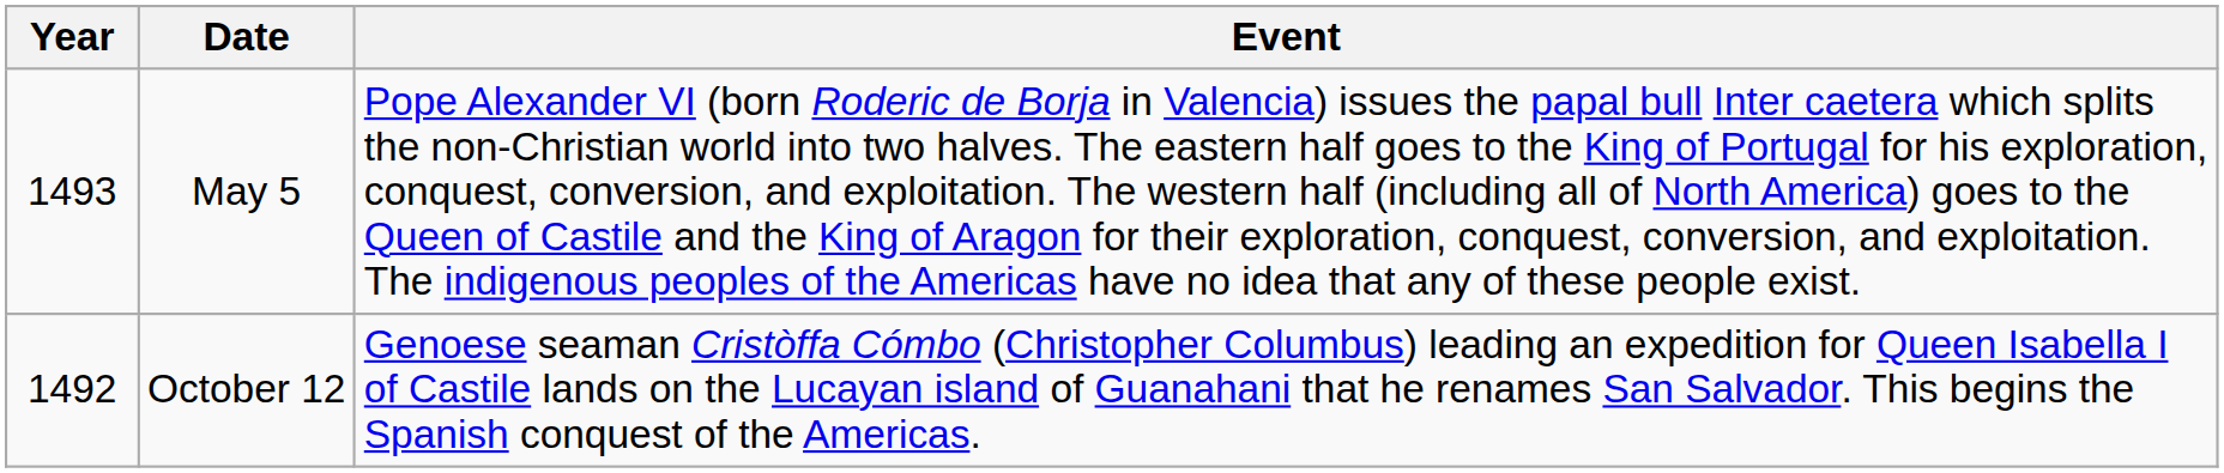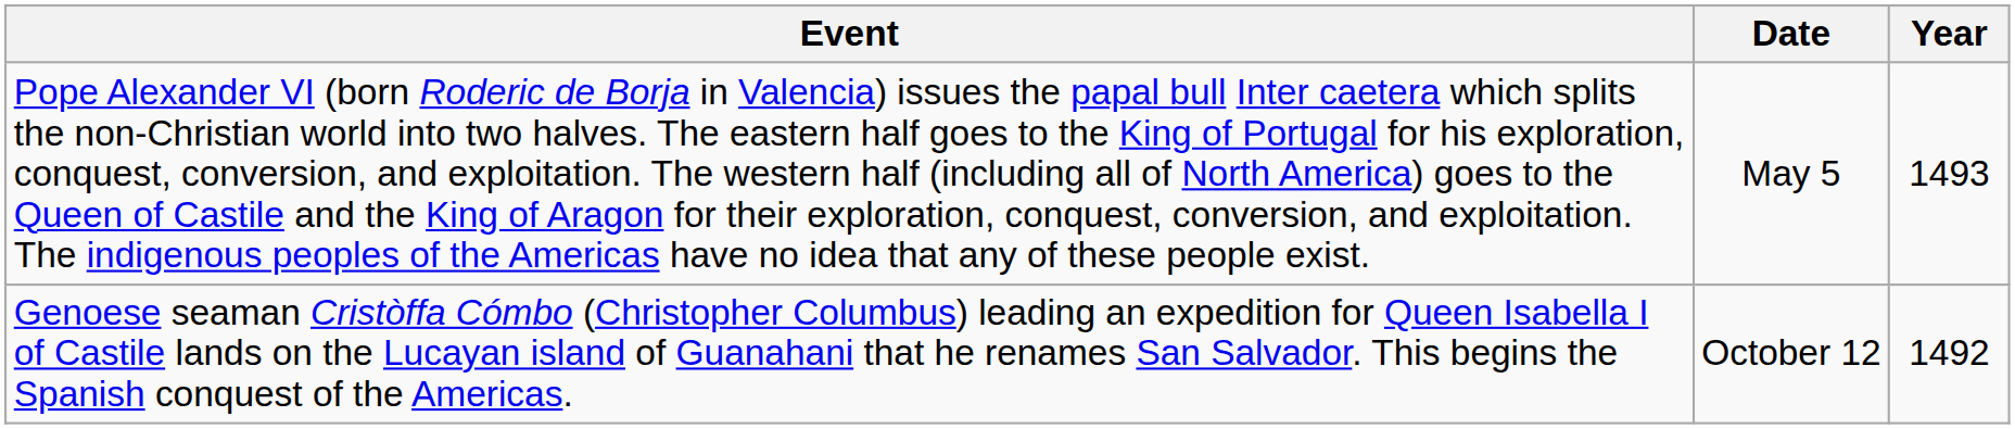 <table class="wikitable" style="width:100%;">
 <tr>
+<th style="width:86%">Event</th>
+<th style="width:8%">Date</th>
 <th style="width:6%">Year</th>
-<th style="width:8%">Date</th>
-<th style="width:86%">Event</th>
 </tr>
 <tr>
+<td><a href='#'>Pope Alexander VI</a> (born <em><a href='#'>Roderic de Borja</a></em> in <a href='#'>Valencia</a>) issues the <a href='#'>papal bull</a> <a href='#'>Inter caetera</a> which splits the non-Christian world into two halves.  The eastern half goes to the <a href='#'>King of Portugal</a> for his exploration, conquest, conversion, and exploitation.  The western half (including all of <a href='#'>North America</a>) goes to the <a href='#'>Queen of Castile</a> and the <a href='#'>King of Aragon</a> for their exploration, conquest, conversion, and exploitation.  The <a href='#'>indigenous peoples of the Americas</a> have no idea that any of these people exist.</td>
+<td align=center>May 5</td>
 <td align=center>1493</td>
-<td align=center>May 5</td>
-<td><a href='#'>Pope Alexander VI</a> (born <em><a href='#'>Roderic de Borja</a></em> in <a href='#'>Valencia</a>) issues the <a href='#'>papal bull</a> <a href='#'>Inter caetera</a> which splits the non-Christian world into two halves.  The eastern half goes to the <a href='#'>King of Portugal</a> for his exploration, conquest, conversion, and exploitation.  The western half (including all of <a href='#'>North America</a>) goes to the <a href='#'>Queen of Castile</a> and the <a href='#'>King of Aragon</a> for their exploration, conquest, conversion, and exploitation.  The <a href='#'>indigenous peoples of the Americas</a> have no idea that any of these people exist.</td>
 </tr>
 <tr>
+<td><a href='#'>Genoese</a> seaman <em><a href='#'>Cristòffa Cómbo</a></em> (<a href='#'>Christopher Columbus</a>) leading an expedition for <a href='#'>Queen Isabella I of Castile</a> lands on the <a href='#'>Lucayan island</a> of <a href='#'>Guanahani</a> that he renames <a href='#'>San Salvador</a>.  This begins the <a href='#'>Spanish</a> conquest of the <a href='#'>Americas</a>.</td>
+<td align=center>October 12</td>
 <td align=center>1492</td>
-<td align=center>October 12</td>
-<td><a href='#'>Genoese</a> seaman <em><a href='#'>Cristòffa Cómbo</a></em> (<a href='#'>Christopher Columbus</a>) leading an expedition for <a href='#'>Queen Isabella I of Castile</a> lands on the <a href='#'>Lucayan island</a> of <a href='#'>Guanahani</a> that he renames <a href='#'>San Salvador</a>.  This begins the <a href='#'>Spanish</a> conquest of the <a href='#'>Americas</a>.</td>
 </tr>
 </table>
